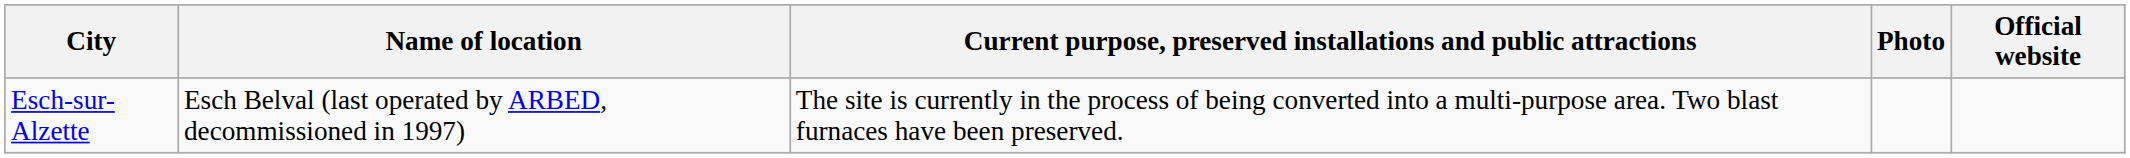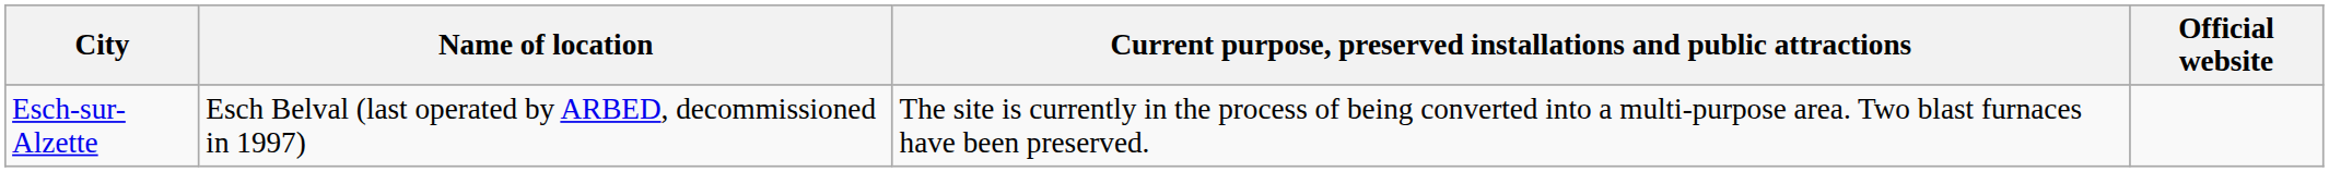 <table class="wikitable">
 <tr>
 <th>City</th>
 <th>Name of location</th>
 <th>Current purpose, preserved installations and public attractions</th>
-<th>Photo</th>
 <th>Official website</th>
 </tr>
 <tr>
 <td><a href='#'>Esch-sur-Alzette</a></td>
 <td>Esch Belval (last operated by <a href='#'>ARBED</a>, decommissioned in 1997)</td>
 <td>The site is currently in the process of being converted into a multi-purpose area. Two blast furnaces have been preserved.</td>
 <td></td>
-<td></td>
 </tr>
 </table>
